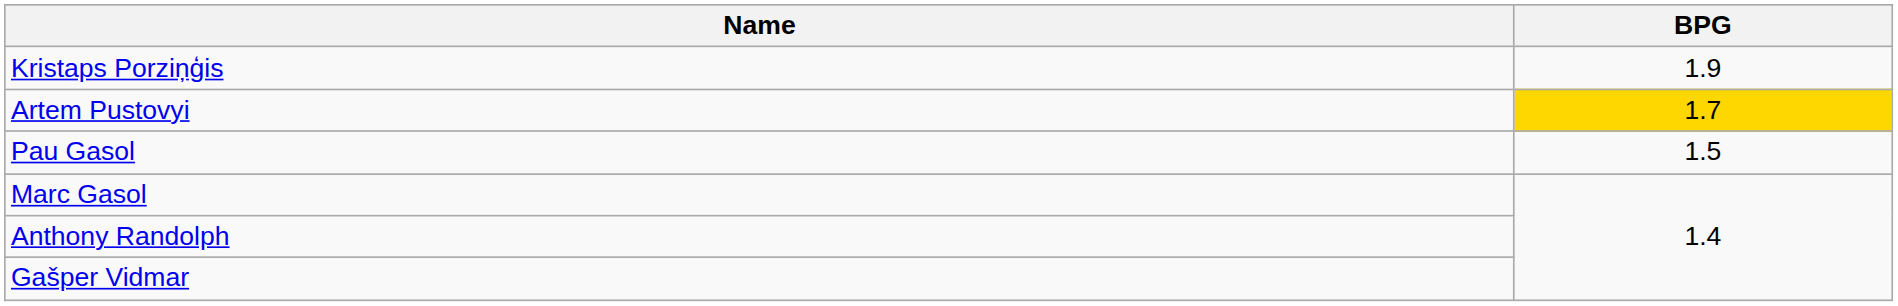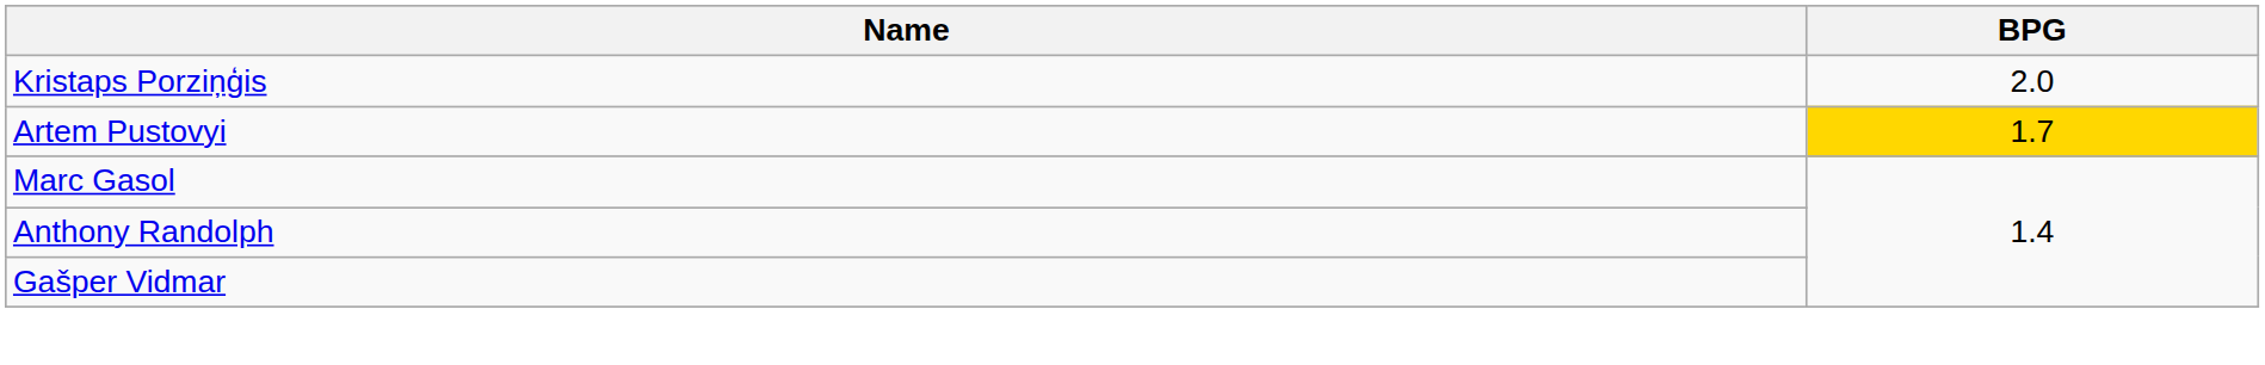 <table class=wikitable width="90%">
 <tr>
 <th width="80%">Name</th>
 <th width="20%">BPG</th>
 </tr>
 <tr>
 <td> <a href='#'>Kristaps Porziņģis</a></td>
-<td align=center>1.9</td>
+<td align=center>2.0</td>
 </tr>
 <tr>
 <td> <a href='#'>Artem Pustovyi</a></td>
 <td align=center style="background: gold;">1.7</td>
-</tr>
-<tr>
-<td> <a href='#'>Pau Gasol</a></td>
-<td align=center>1.5</td>
 </tr>
 <tr>
 <td> <a href='#'>Marc Gasol</a></td>
 <td align=center rowspan=3>1.4</td>
 </tr>
 <tr>
 <td> <a href='#'>Anthony Randolph</a></td>
 </tr>
 <tr>
 <td> <a href='#'>Gašper Vidmar</a></td>
 </tr>
 </table>
